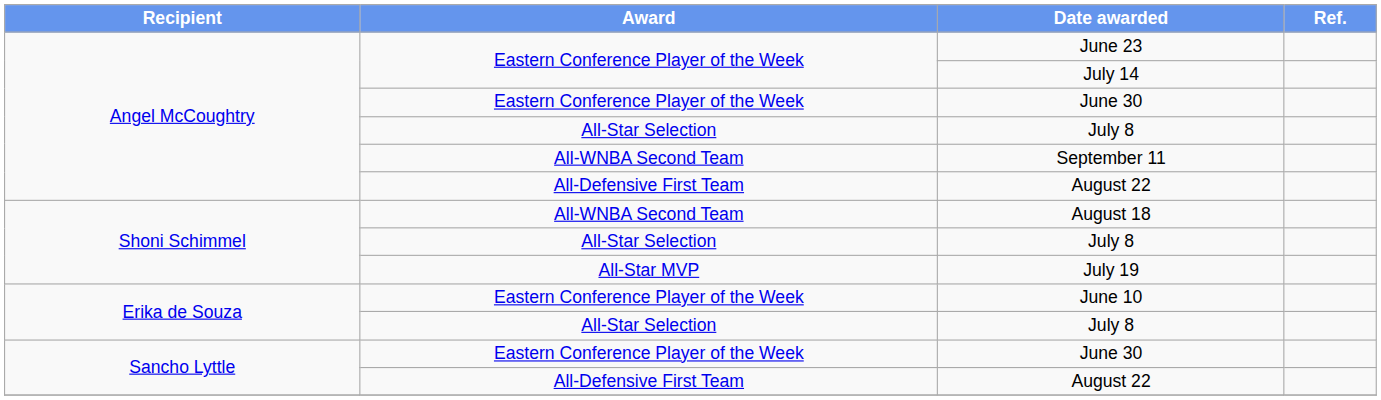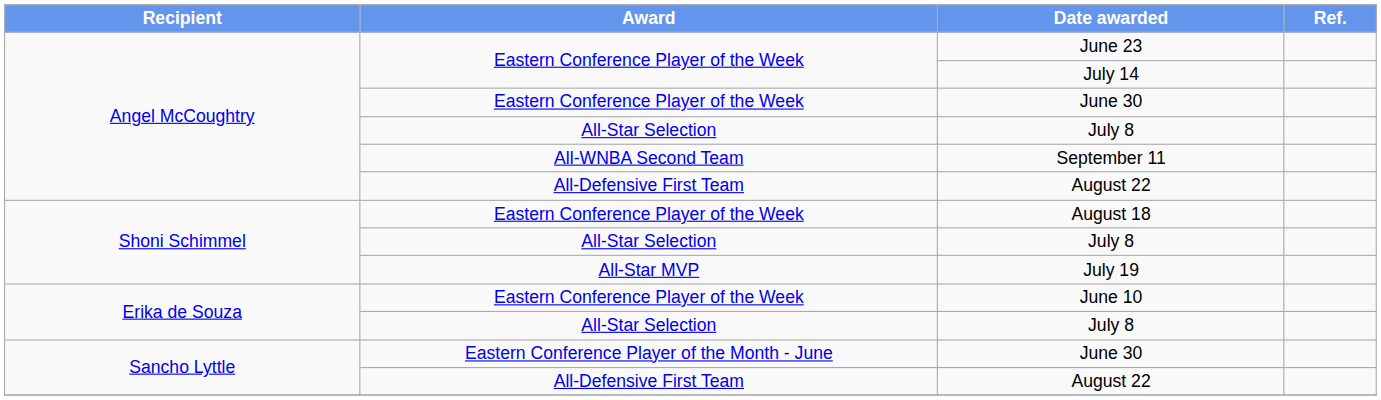 <table class="wikitable sortable sortable" style="text-align: center">
 <tr>
 <th style="background:#6495ED;color:white"; width="5%">Recipient</th>
 <th style="background:#6495ED;color:white"; width="9%">Award</th>
 <th style="background:#6495ED;color:white"; width="5%">Date awarded</th>
 <th style="background:#6495ED;color:white"; width="1%" class="unsortable">Ref.</th>
 </tr>
 <tr>
 <td rowspan=6><a href='#'>Angel McCoughtry</a></td>
 <td rowspan=2><a href='#'>Eastern Conference Player of the Week</a></td>
 <td>June 23</td>
 <td></td>
 </tr>
 <tr>
 <td>July 14</td>
 <td></td>
 </tr>
 <tr>
 <td><a href='#'>Eastern Conference Player of the Week</a></td>
 <td>June 30</td>
 <td></td>
 </tr>
 <tr>
 <td><a href='#'>All-Star Selection</a></td>
 <td>July 8</td>
 <td><br></td>
 </tr>
 <tr>
 <td><a href='#'>All-WNBA Second Team</a></td>
 <td>September 11</td>
 <td></td>
 </tr>
 <tr>
 <td><a href='#'>All-Defensive First Team</a></td>
 <td>August 22</td>
 <td><br></td>
 </tr>
 <tr>
 <td rowspan=3><a href='#'>Shoni Schimmel</a></td>
-<td><a href='#'>All-WNBA Second Team</a></td>
+<td><a href='#'>Eastern Conference Player of the Week</a></td>
 <td>August 18</td>
 <td></td>
 </tr>
 <tr>
 <td><a href='#'>All-Star Selection</a></td>
 <td>July 8</td>
 <td><br></td>
 </tr>
 <tr>
 <td><a href='#'>All-Star MVP</a></td>
 <td>July 19</td>
 <td></td>
 </tr>
 <tr>
 <td rowspan=2><a href='#'>Erika de Souza</a></td>
 <td><a href='#'>Eastern Conference Player of the Week</a></td>
 <td>June 10</td>
 <td></td>
 </tr>
 <tr>
 <td><a href='#'>All-Star Selection</a></td>
 <td>July 8</td>
 <td><br></td>
 </tr>
 <tr>
 <td rowspan=2><a href='#'>Sancho Lyttle</a></td>
-<td><a href='#'>Eastern Conference Player of the Week</a></td>
+<td><a href='#'>Eastern Conference Player of the Month - June</a></td>
 <td>June 30</td>
 <td></td>
 </tr>
 <tr>
 <td><a href='#'>All-Defensive First Team</a></td>
 <td>August 22</td>
 <td><br></td>
 </tr>
 <tr>
 </tr>
 </table>
